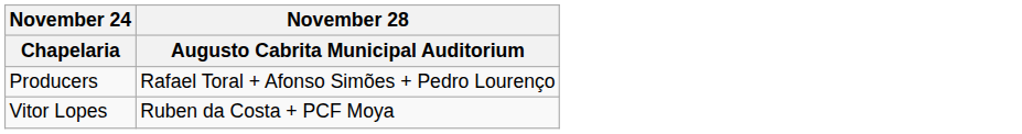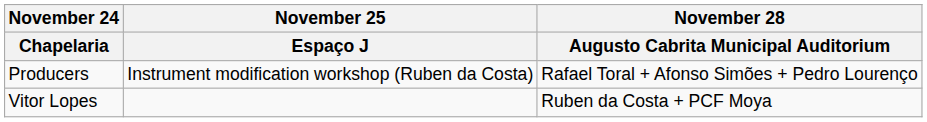 <table class="wikitable">
 <tr>
 <th><strong>November 24</strong></th>
+<th><strong>November 25</strong></th>
 <th><strong>November 28</strong></th>
 </tr>
 <tr>
 <th>Chapelaria</th>
+<th>Espaço J</th>
 <th><strong>Augusto Cabrita Municipal Auditorium</strong></th>
 </tr>
 <tr>
 <td>Producers</td>
+<td>Instrument modification workshop (Ruben da Costa)</td>
 <td>Rafael Toral + Afonso Simões + Pedro Lourenço</td>
 </tr>
 <tr>
 <td>Vitor Lopes</td>
+<td></td>
 <td>Ruben da Costa + PCF Moya</td>
 </tr>
 </table>
